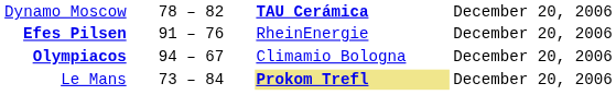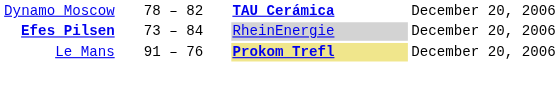 <table style="text-align:center">
 <tr>
 <th width=160></th>
 <th width=100></th>
 <th width=160></th>
 <th width=200></th>
 </tr>
 <tr>
 <td align=right><a href='#'>Dynamo Moscow</a> </td>
 <td>78 – 82</td>
 <td align=left> <strong><a href='#'>TAU Cerámica</a></strong></td>
 <td align=left>December 20, 2006</td>
 </tr>
 <tr>
 <td align=right><strong><a href='#'>Efes Pilsen</a></strong> </td>
-<td>91 – 76</td>
-<td align=left> <a href='#'>RheinEnergie</a></td>
-<td align=left>December 20, 2006</td>
-</tr>
-<tr>
-<td align=right><strong><a href='#'>Olympiacos</a></strong> </td>
-<td>94 – 67</td>
-<td align=left> <a href='#'>Climamio Bologna</a></td>
+<td>73 – 84</td>
+<td align=left style="background: lightgrey;"> <a href='#'>RheinEnergie</a></td>
 <td align=left>December 20, 2006</td>
 </tr>
 <tr>
 <td align=right><a href='#'>Le Mans</a> </td>
-<td>73 – 84</td>
+<td>91 – 76</td>
 <td align=left style="background: khaki;"> <strong><a href='#'>Prokom Trefl</a></strong></td>
 <td align=left>December 20, 2006</td>
 </tr>
 </table>
